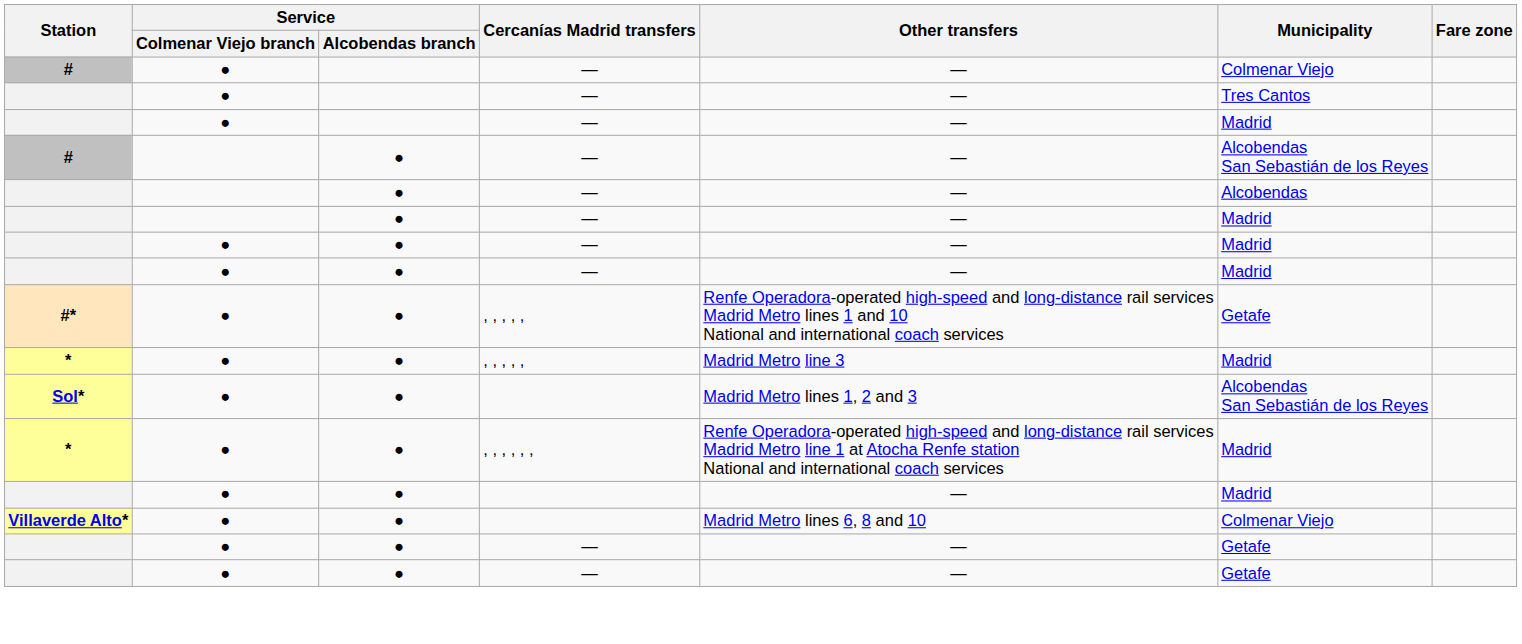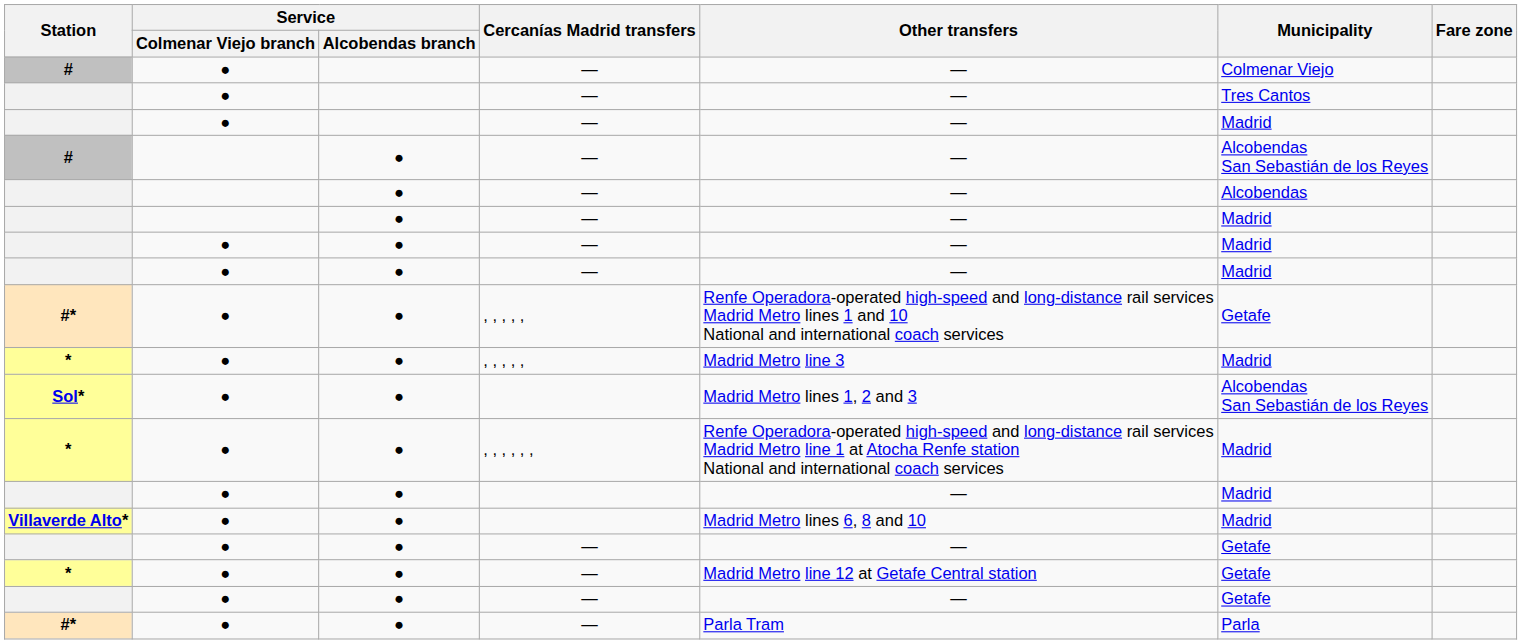 <table class="wikitable sortable plainrowheaders">
 <tr>
 <th scope=col rowspan=2>Station</th>
 <th scope=col colspan=2>Service</th>
 <th scope=col rowspan=2>Cercanías Madrid transfers</th>
 <th scope=col rowspan=2>Other transfers</th>
 <th scope=col rowspan=2>Municipality</th>
 <th scope=col rowspan=2>Fare zone</th>
 </tr>
 <tr>
 <th scope=col>Colmenar Viejo branch</th>
 <th scope=col>Alcobendas branch</th>
 </tr>
 <tr>
 <th scope=row style="background: #C0C0C0;">#</th>
 <td align=center>●</td>
 <td></td>
 <td align=center>—</td>
 <td align=center>—</td>
 <td><a href='#'>Colmenar Viejo</a></td>
 <td align=center></td>
 </tr>
 <tr>
 <th scope=row></th>
 <td align=center>●</td>
 <td></td>
 <td align=center>—</td>
 <td align=center>—</td>
 <td><a href='#'>Tres Cantos</a></td>
 <td align=center></td>
 </tr>
 <tr>
 <th scope=row></th>
 <td align=center>●</td>
 <td></td>
 <td align=center>—</td>
 <td align=center>—</td>
 <td><a href='#'>Madrid</a></td>
 <td align=center></td>
 </tr>
 <tr>
 <th scope=row style="background: #C0C0C0;">#</th>
 <td></td>
 <td align=center>●</td>
 <td align=center>—</td>
 <td align=center>—</td>
 <td><a href='#'>Alcobendas</a><br><a href='#'>San Sebastián de los Reyes</a></td>
 <td align=center></td>
 </tr>
 <tr>
 <th scope=row></th>
 <td></td>
 <td align=center>●</td>
 <td align=center>—</td>
 <td align=center>—</td>
 <td><a href='#'>Alcobendas</a></td>
 <td align=center></td>
 </tr>
 <tr>
 <th scope=row></th>
 <td></td>
 <td align=center>●</td>
 <td align=center>—</td>
 <td align=center>—</td>
 <td><a href='#'>Madrid</a></td>
 <td align=center></td>
 </tr>
 <tr>
 <th scope=row></th>
 <td align=center>●</td>
 <td align=center>●</td>
 <td align=center>—</td>
 <td align=center>—</td>
 <td><a href='#'>Madrid</a></td>
 <td align=center></td>
 </tr>
 <tr>
 <th scope=row></th>
 <td align=center>●</td>
 <td align=center>●</td>
 <td align=center>—</td>
 <td align=center>—</td>
 <td><a href='#'>Madrid</a></td>
 <td align=center></td>
 </tr>
 <tr>
 <th scope=row style="background-color:#FFE6BD">#*</th>
 <td align=center>●</td>
 <td align=center>●</td>
 <td>, , , , , </td>
 <td><a href='#'>Renfe Operadora</a>-operated <a href='#'>high-speed</a> and <a href='#'>long-distance</a> rail services<br><a href='#'>Madrid Metro</a> lines <a href='#'>1</a> and <a href='#'>10</a><br> National and international <a href='#'>coach</a> services</td>
 <td><a href='#'>Getafe</a></td>
 <td align=center></td>
 </tr>
 <tr>
 <th scope=row style="background: #FFFF99;">*</th>
 <td align=center>●</td>
 <td align=center>●</td>
 <td>, , , , , </td>
 <td><a href='#'>Madrid Metro</a> <a href='#'>line 3</a></td>
 <td><a href='#'>Madrid</a></td>
 <td align=center></td>
 </tr>
 <tr>
 <th scope=row style="background: #FFFF99;"><a href='#'>Sol</a>*</th>
 <td align=center>●</td>
 <td align=center>●</td>
 <td></td>
 <td><a href='#'>Madrid Metro</a> lines <a href='#'>1</a>, <a href='#'>2</a> and <a href='#'>3</a></td>
 <td><a href='#'>Alcobendas</a><br><a href='#'>San Sebastián de los Reyes</a></td>
 <td align=center></td>
 </tr>
 <tr>
 <th scope=row style="background: #FFFF99;">*</th>
 <td align=center>●</td>
 <td align=center>●</td>
 <td>, , , , , , </td>
 <td><a href='#'>Renfe Operadora</a>-operated <a href='#'>high-speed</a> and <a href='#'>long-distance</a> rail services<br><a href='#'>Madrid Metro</a> <a href='#'>line 1</a> at <a href='#'>Atocha Renfe station</a><br> National and international <a href='#'>coach</a> services</td>
 <td><a href='#'>Madrid</a></td>
 <td align=center></td>
 </tr>
 <tr>
 <th scope=row></th>
 <td align=center>●</td>
 <td align=center>●</td>
 <td></td>
 <td align=center>—</td>
 <td><a href='#'>Madrid</a></td>
 <td align=center></td>
 </tr>
 <tr>
 <th scope=row style="background-color:#FFFF99"><a href='#'>Villaverde Alto</a>*</th>
 <td align=center>●</td>
 <td align=center>●</td>
 <td></td>
 <td><a href='#'>Madrid Metro</a> lines <a href='#'>6</a>, <a href='#'>8</a> and <a href='#'>10</a></td>
-<td><a href='#'>Colmenar Viejo</a></td>
+<td><a href='#'>Madrid</a></td>
 <td align=center></td>
 </tr>
 <tr>
 <th scope=row></th>
 <td align=center>●</td>
 <td align=center>●</td>
 <td align=center>—</td>
 <td align=center>—</td>
 <td><a href='#'>Getafe</a></td>
 <td align=center></td>
 </tr>
 <tr>
+<th scope=row style="background-color:#FFFF99">*</th>
+<td align=center>●</td>
+<td align=center>●</td>
+<td align=center>—</td>
+<td><a href='#'>Madrid Metro</a> <a href='#'>line 12</a> at <a href='#'>Getafe Central station</a></td>
+<td><a href='#'>Getafe</a></td>
+<td align=center></td>
+</tr>
+<tr>
 <th scope=row></th>
 <td align=center>●</td>
 <td align=center>●</td>
 <td align=center>—</td>
 <td align=center>—</td>
 <td><a href='#'>Getafe</a></td>
 <td align=center></td>
 </tr>
+<tr>
+<th scope=row style="background-color:#FFE6BD">#*</th>
+<td align=center>●</td>
+<td align=center>●</td>
+<td align=center>—</td>
+<td><a href='#'>Parla Tram</a></td>
+<td><a href='#'>Parla</a></td>
+<td align=center></td>
+</tr>
 </table>
